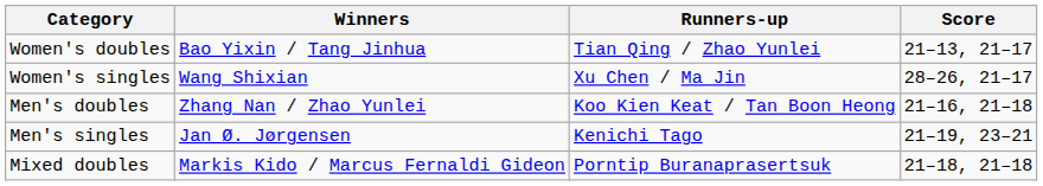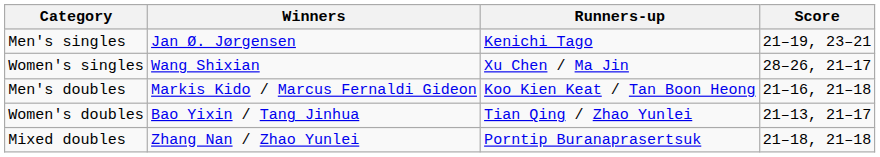 <table class=wikitable style="white-space:nowrap;">
 <tr>
 <th>Category</th>
 <th>Winners</th>
 <th>Runners-up</th>
 <th>Score</th>
 </tr>
 <tr>
-<td>Women's doubles</td>
-<td> <a href='#'>Bao Yixin</a> / <a href='#'>Tang Jinhua</a></td>
-<td> <a href='#'>Tian Qing</a> / <a href='#'>Zhao Yunlei</a></td>
-<td>21–13, 21–17</td>
+<td>Men's singles</td>
+<td> <a href='#'>Jan Ø. Jørgensen</a></td>
+<td> <a href='#'>Kenichi Tago</a></td>
+<td>21–19, 23–21</td>
 </tr>
 <tr>
 <td>Women's singles</td>
 <td> <a href='#'>Wang Shixian</a></td>
 <td> <a href='#'>Xu Chen</a> / <a href='#'>Ma Jin</a></td>
 <td>28–26, 21–17</td>
 </tr>
 <tr>
 <td>Men's doubles</td>
-<td> <a href='#'>Zhang Nan</a> / <a href='#'>Zhao Yunlei</a></td>
+<td> <a href='#'>Markis Kido</a> / <a href='#'>Marcus Fernaldi Gideon</a></td>
 <td> <a href='#'>Koo Kien Keat</a> / <a href='#'>Tan Boon Heong</a></td>
 <td>21–16, 21–18</td>
 </tr>
 <tr>
-<td>Men's singles</td>
-<td> <a href='#'>Jan Ø. Jørgensen</a></td>
-<td> <a href='#'>Kenichi Tago</a></td>
-<td>21–19, 23–21</td>
+<td>Women's doubles</td>
+<td> <a href='#'>Bao Yixin</a> / <a href='#'>Tang Jinhua</a></td>
+<td> <a href='#'>Tian Qing</a> / <a href='#'>Zhao Yunlei</a></td>
+<td>21–13, 21–17</td>
 </tr>
 <tr>
 <td>Mixed doubles</td>
-<td> <a href='#'>Markis Kido</a> / <a href='#'>Marcus Fernaldi Gideon</a></td>
+<td> <a href='#'>Zhang Nan</a> / <a href='#'>Zhao Yunlei</a></td>
 <td> <a href='#'>Porntip Buranaprasertsuk</a></td>
 <td>21–18, 21–18</td>
 </tr>
 </table>
